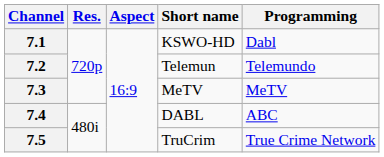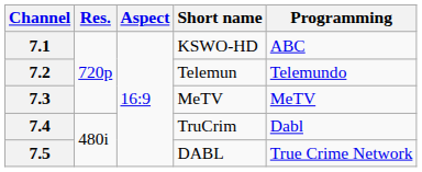 <table class="wikitable">
 <tr>
 <th><a href='#'>Channel</a></th>
 <th><a href='#'>Res.</a></th>
 <th><a href='#'>Aspect</a></th>
 <th>Short name</th>
 <th>Programming</th>
 </tr>
 <tr>
 <th scope = "row">7.1</th>
 <td rowspan="3"><a href='#'>720p</a></td>
 <td rowspan="5"><a href='#'>16:9</a></td>
 <td>KSWO-HD</td>
-<td><a href='#'>Dabl</a></td>
+<td><a href='#'>ABC</a></td>
 </tr>
 <tr>
 <th scope = "row">7.2</th>
 <td>Telemun</td>
 <td><a href='#'>Telemundo</a></td>
 </tr>
 <tr>
 <th scope = "row">7.3</th>
 <td>MeTV</td>
 <td><a href='#'>MeTV</a></td>
 </tr>
 <tr>
 <th scope = "row">7.4</th>
 <td rowspan="2">480i</td>
-<td>DABL</td>
-<td><a href='#'>ABC</a></td>
+<td>TruCrim</td>
+<td><a href='#'>Dabl</a></td>
 </tr>
 <tr>
 <th scope = "row">7.5</th>
-<td>TruCrim</td>
+<td>DABL</td>
 <td><a href='#'>True Crime Network</a></td>
 </tr>
 </table>
